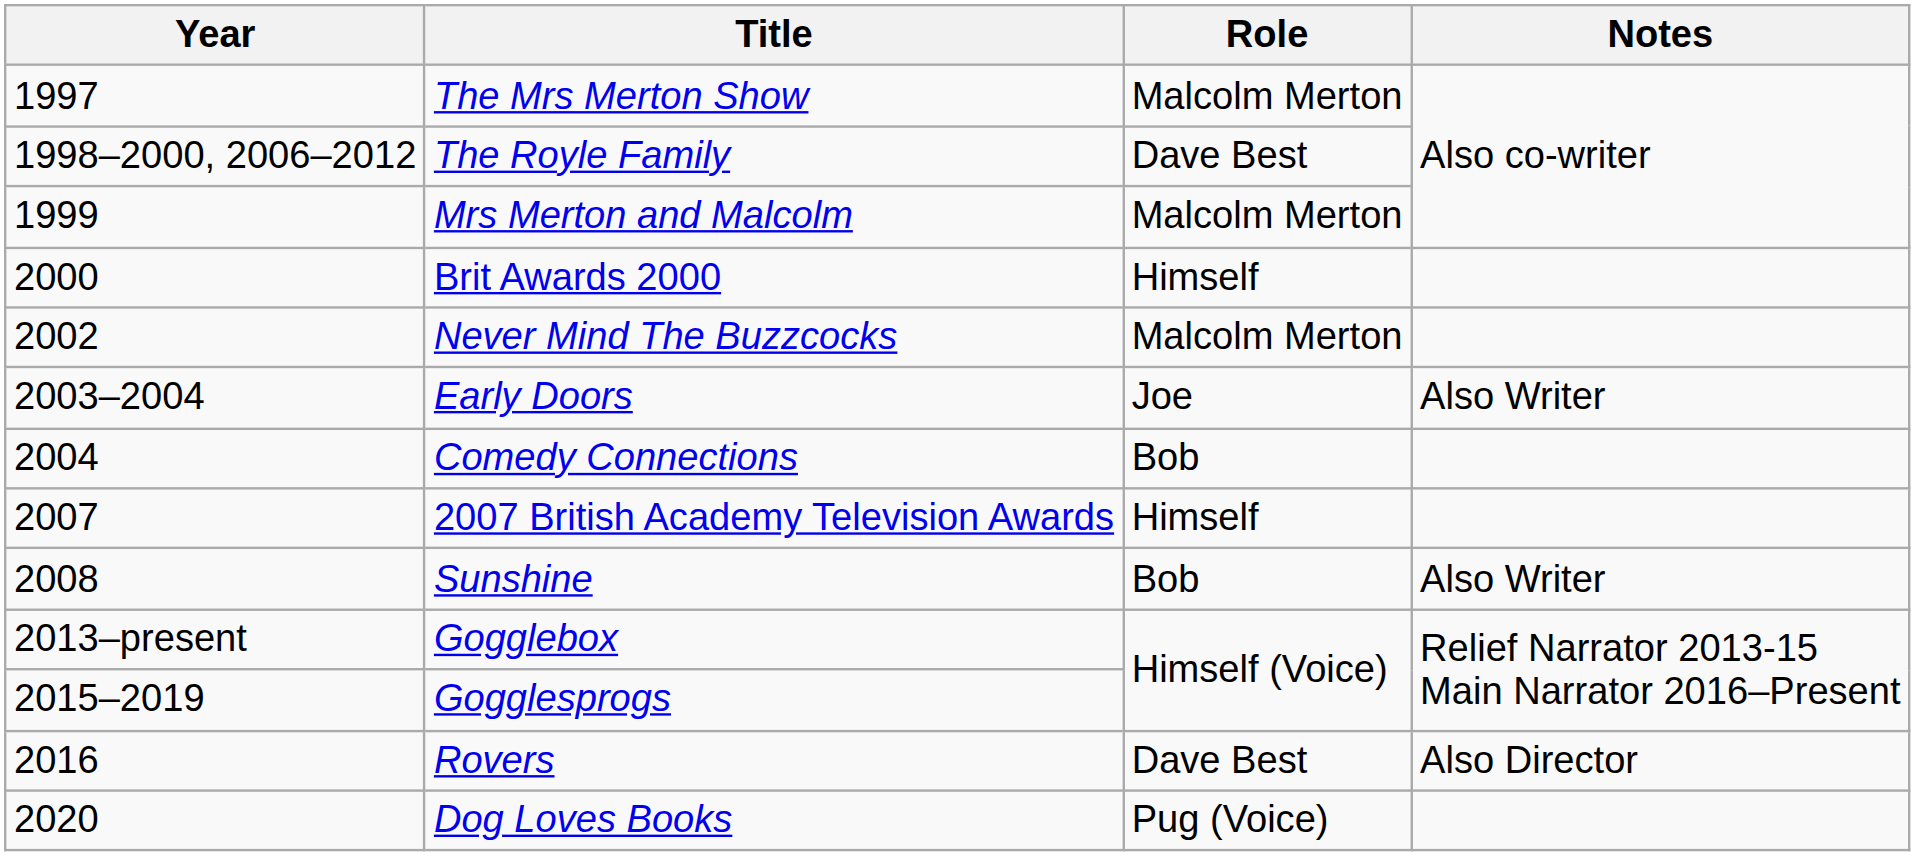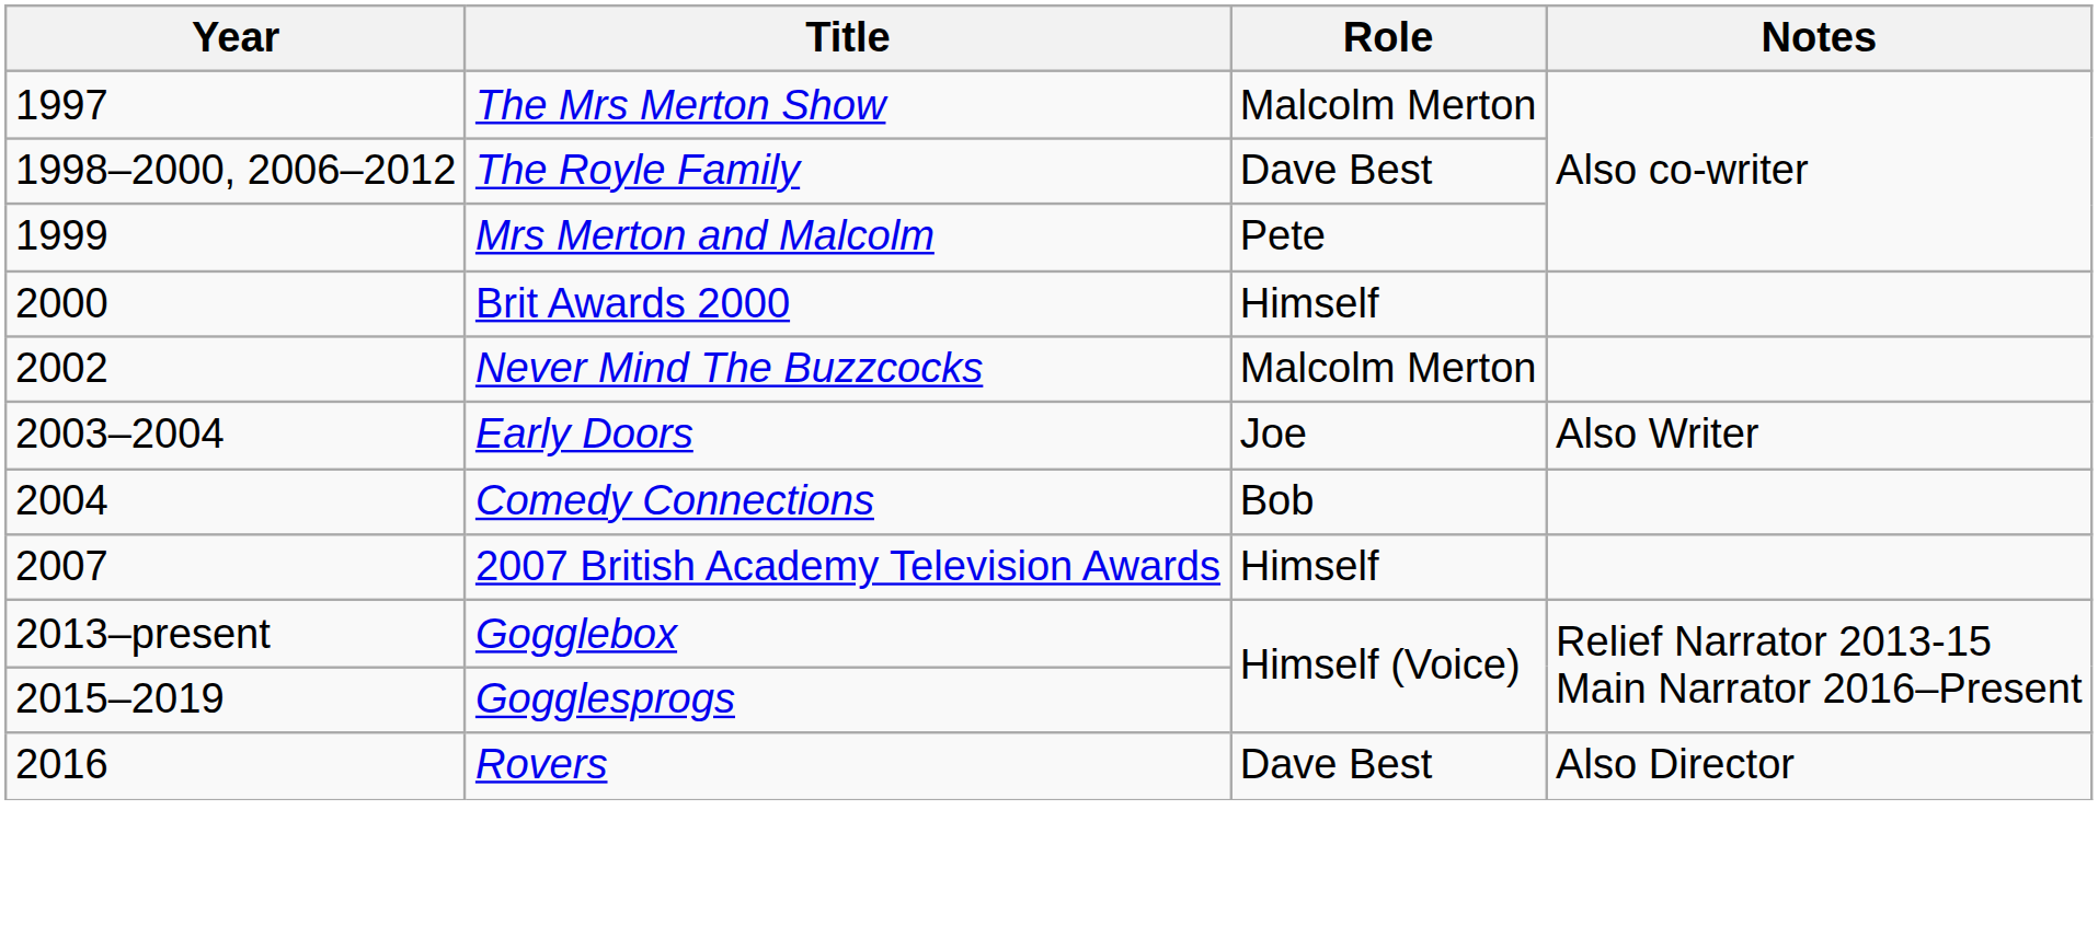 <table class="wikitable sortable">
 <tr>
 <th>Year</th>
 <th>Title</th>
 <th>Role</th>
 <th>Notes</th>
 </tr>
 <tr>
 <td>1997</td>
 <td><em><a href='#'>The Mrs Merton Show</a></em></td>
 <td>Malcolm Merton</td>
 <td rowspan="3">Also co-writer</td>
 </tr>
 <tr>
 <td>1998–2000, 2006–2012</td>
 <td><em><a href='#'>The Royle Family</a></em></td>
 <td>Dave Best</td>
 </tr>
 <tr>
 <td>1999</td>
 <td><em><a href='#'>Mrs Merton and Malcolm</a></em></td>
-<td>Malcolm Merton</td>
+<td>Pete</td>
 </tr>
 <tr>
 <td>2000</td>
 <td><a href='#'>Brit Awards 2000</a></td>
 <td>Himself</td>
 <td></td>
 </tr>
 <tr>
 <td>2002</td>
 <td><em><a href='#'>Never Mind The Buzzcocks</a></em></td>
 <td>Malcolm Merton</td>
 <td></td>
 </tr>
 <tr>
 <td>2003–2004</td>
 <td><em><a href='#'>Early Doors</a></em></td>
 <td>Joe</td>
 <td>Also Writer</td>
 </tr>
 <tr>
 <td>2004</td>
 <td><em><a href='#'>Comedy Connections</a></em></td>
 <td>Bob</td>
 <td></td>
 </tr>
 <tr>
 <td>2007</td>
 <td><a href='#'>2007 British Academy Television Awards</a></td>
 <td>Himself</td>
 <td></td>
 </tr>
 <tr>
-<td>2008</td>
-<td><em><a href='#'>Sunshine</a></em></td>
-<td>Bob</td>
-<td>Also Writer</td>
-</tr>
-<tr>
 <td>2013–present</td>
 <td><em><a href='#'>Gogglebox</a></em></td>
 <td rowspan="2">Himself (Voice)</td>
 <td rowspan="2">Relief Narrator 2013-15 <br> Main Narrator 2016–Present</td>
 </tr>
 <tr>
 <td>2015–2019</td>
 <td><em><a href='#'>Gogglesprogs</a></em></td>
 </tr>
 <tr>
 <td>2016</td>
 <td><em><a href='#'>Rovers</a></em></td>
 <td>Dave Best</td>
 <td>Also Director</td>
 </tr>
-<tr>
-<td>2020</td>
-<td><em><a href='#'>Dog Loves Books</a></em></td>
-<td>Pug (Voice)</td>
-<td></td>
-</tr>
 </table>
